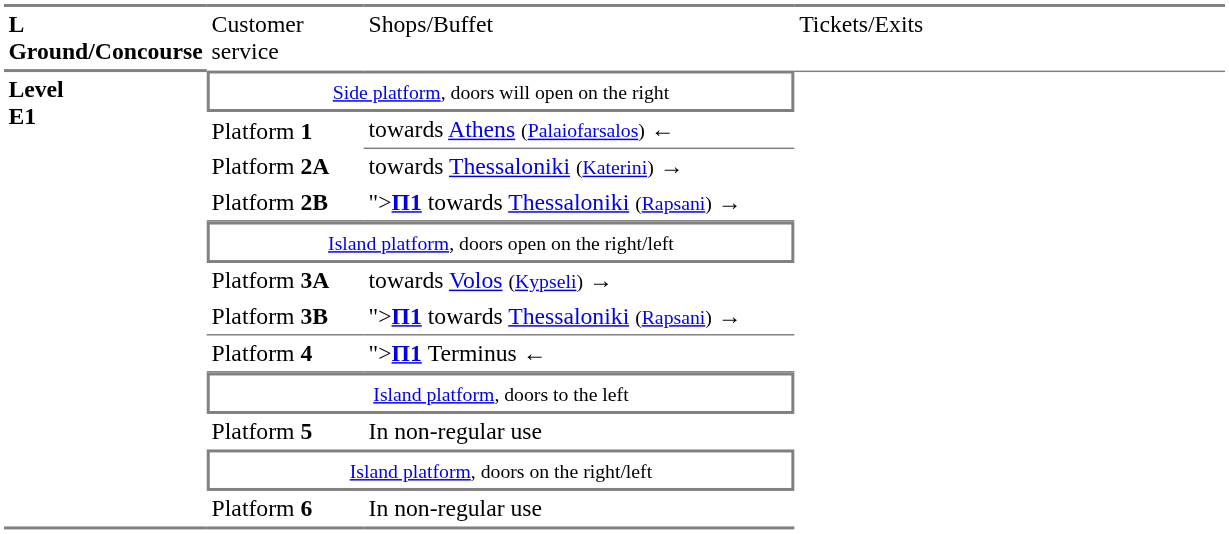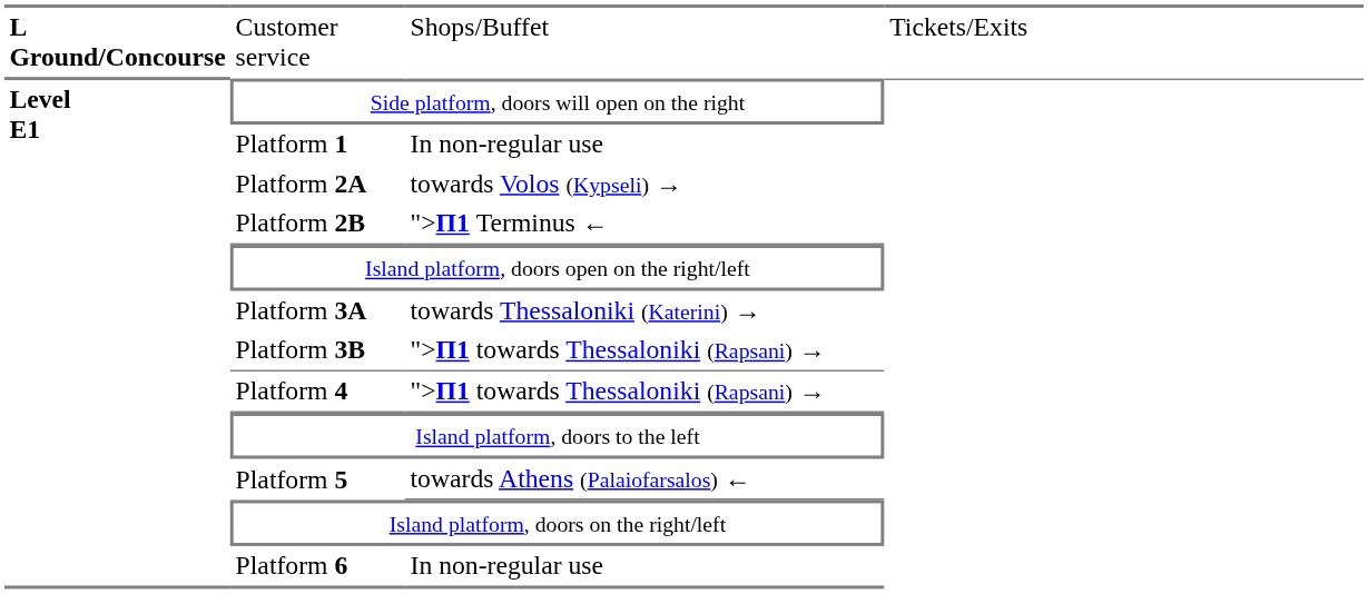 <table border=0 cellspacing=0 cellpadding=3>
 <tr>
 <td style="border-bottom:solid 2px gray;border-top:solid 2px gray;" width=50 valign=top><strong>L<br>Ground/Concourse</strong></td>
 <td style="border-top:solid 2px gray;border-bottom:solid 1px gray;" width=100 valign=top>Customer service</td>
 <td style="border-top:solid 2px gray;border-bottom:solid 1px gray;" width=285 valign=top>Shops/Buffet</td>
 <td style="border-top:solid 2px gray;border-bottom:solid 1px gray;" width=285 valign=top>Tickets/Exits</td>
 </tr>
 <tr>
 <td style="border-bottom:solid 2px gray;" rowspan=12 valign=top><strong>Level<br>Ε1</strong></td>
 <td style="border-top:solid 1px gray;border-right:solid 2px gray;border-left:solid 2px gray;border-bottom:solid 2px gray;text-align:center;" colspan=2><small><a href='#'>Side platform</a>, doors will open on the right</small></td>
 </tr>
 <tr>
 <td>Platform <span><strong>1</strong></span></td>
-<td style="border-bottom:solid 1px gray;"> towards <a href='#'>Athens</a> <small>(<a href='#'>Palaiofarsalos</a>)</small> ←</td>
+<td>In non-regular use</td>
 </tr>
 <tr>
 <td>Platform <span><strong>2Α</strong></span></td>
-<td> towards <a href='#'>Thessaloniki</a> <small>(<a href='#'>Katerini</a>)</small> →</td>
+<td> towards <a href='#'>Volos</a> <small>(<a href='#'>Kypseli</a>)</small> →</td>
 </tr>
 <tr>
 <td style="border-bottom:solid 1px gray;">Platform <span><strong>2Β</strong></span></td>
-<td style="border-bottom:solid 1px gray;"><span>"><a href='#'><span><strong>Π1</strong></span></a></span>  towards <a href='#'>Thessaloniki</a> <small>(<a href='#'>Rapsani</a>)</small> →</td>
+<td style="border-bottom:solid 1px gray;"><span>"><a href='#'><span><strong>Π1</strong></span></a></span>  <small></small> Terminus ←</td>
 </tr>
 <tr>
 <td style="border-top:solid 2px gray;border-right:solid 2px gray;border-left:solid 2px gray;border-bottom:solid 2px gray;text-align:center;" colspan=2><small><a href='#'>Island platform</a>, doors open on the right/left</small></td>
 </tr>
 <tr>
 <td>Platform <span><strong>3Α</strong></span></td>
-<td> towards <a href='#'>Volos</a> <small>(<a href='#'>Kypseli</a>)</small> →</td>
+<td> towards <a href='#'>Thessaloniki</a> <small>(<a href='#'>Katerini</a>)</small> →</td>
 </tr>
 <tr>
 <td style="border-bottom:solid 1px gray;">Platform <span><strong>3Β</strong></span></td>
 <td style="border-bottom:solid 1px gray;"><span>"><a href='#'><span><strong>Π1</strong></span></a></span>  towards <a href='#'>Thessaloniki</a> <small>(<a href='#'>Rapsani</a>)</small> →</td>
 </tr>
 <tr>
 <td style="border-bottom:solid 1px gray;">Platform <span><strong>4</strong></span></td>
-<td style="border-bottom:solid 1px gray;"><span>"><a href='#'><span><strong>Π1</strong></span></a></span>  <small></small> Terminus ←</td>
+<td style="border-bottom:solid 1px gray;"><span>"><a href='#'><span><strong>Π1</strong></span></a></span>  towards <a href='#'>Thessaloniki</a> <small>(<a href='#'>Rapsani</a>)</small> →</td>
 </tr>
 <tr>
 <td style="border-top:solid 2px gray;border-right:solid 2px gray;border-left:solid 2px gray;border-bottom:solid 2px gray;text-align:center;" colspan=2><small><a href='#'>Island platform</a>, doors to the left</small></td>
 </tr>
 <tr>
 <td>Platform <span><strong>5</strong></span></td>
-<td>In non-regular use</td>
+<td style="border-bottom:solid 1px gray;"> towards <a href='#'>Athens</a> <small>(<a href='#'>Palaiofarsalos</a>)</small> ←</td>
 </tr>
 <tr>
 <td style="border-top:solid 2px gray;border-right:solid 2px gray;border-left:solid 2px gray;border-bottom:solid 2px gray;text-align:center;" colspan=2><small><a href='#'>Island platform</a>, doors on the right/left</small></td>
 </tr>
 <tr>
 <td style="border-bottom:solid 2px gray;">Platform <span><strong>6</strong></span></td>
 <td style="border-bottom:solid 2px gray;">In non-regular use</td>
 </tr>
 </table>
